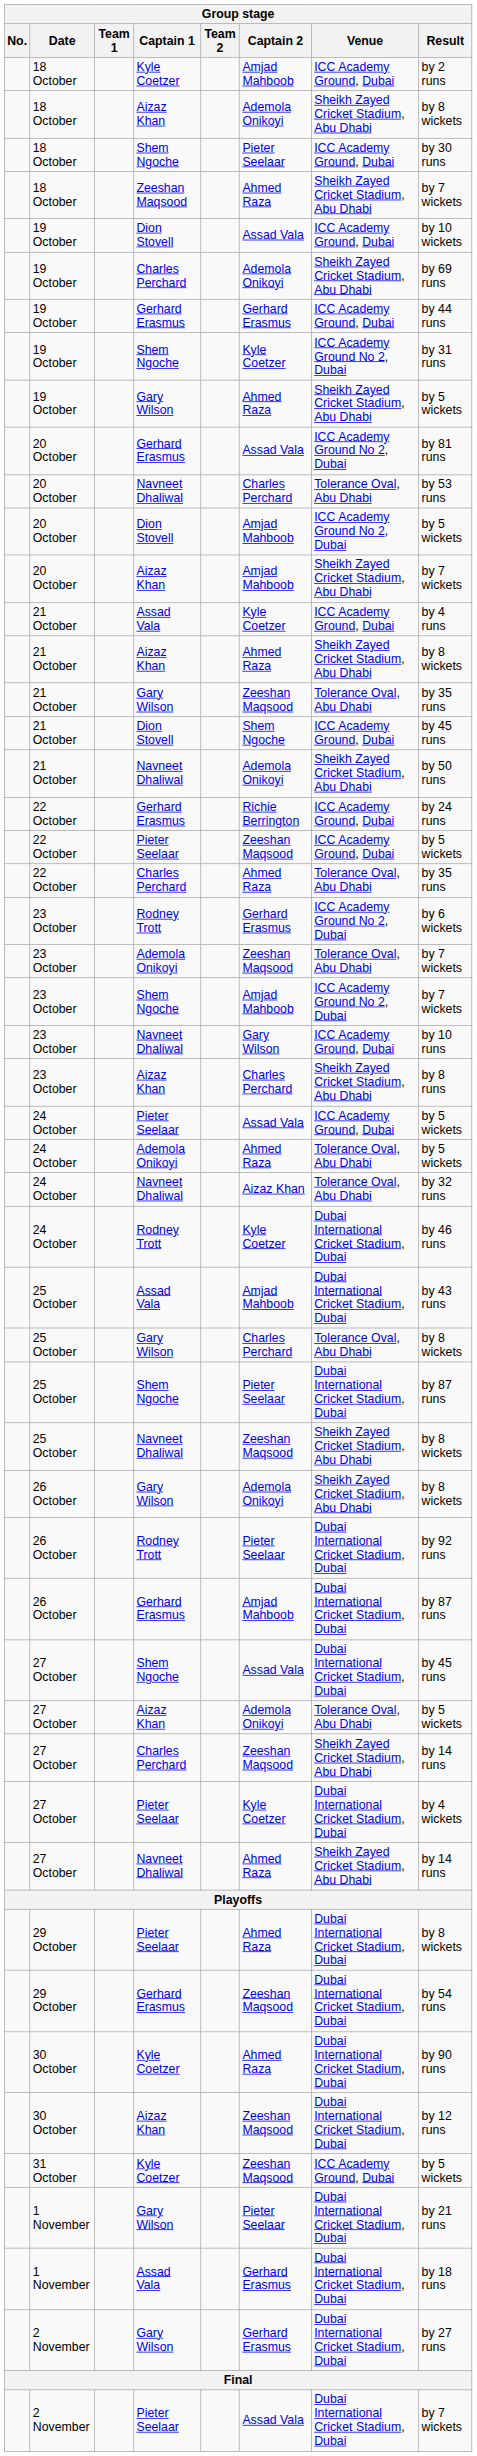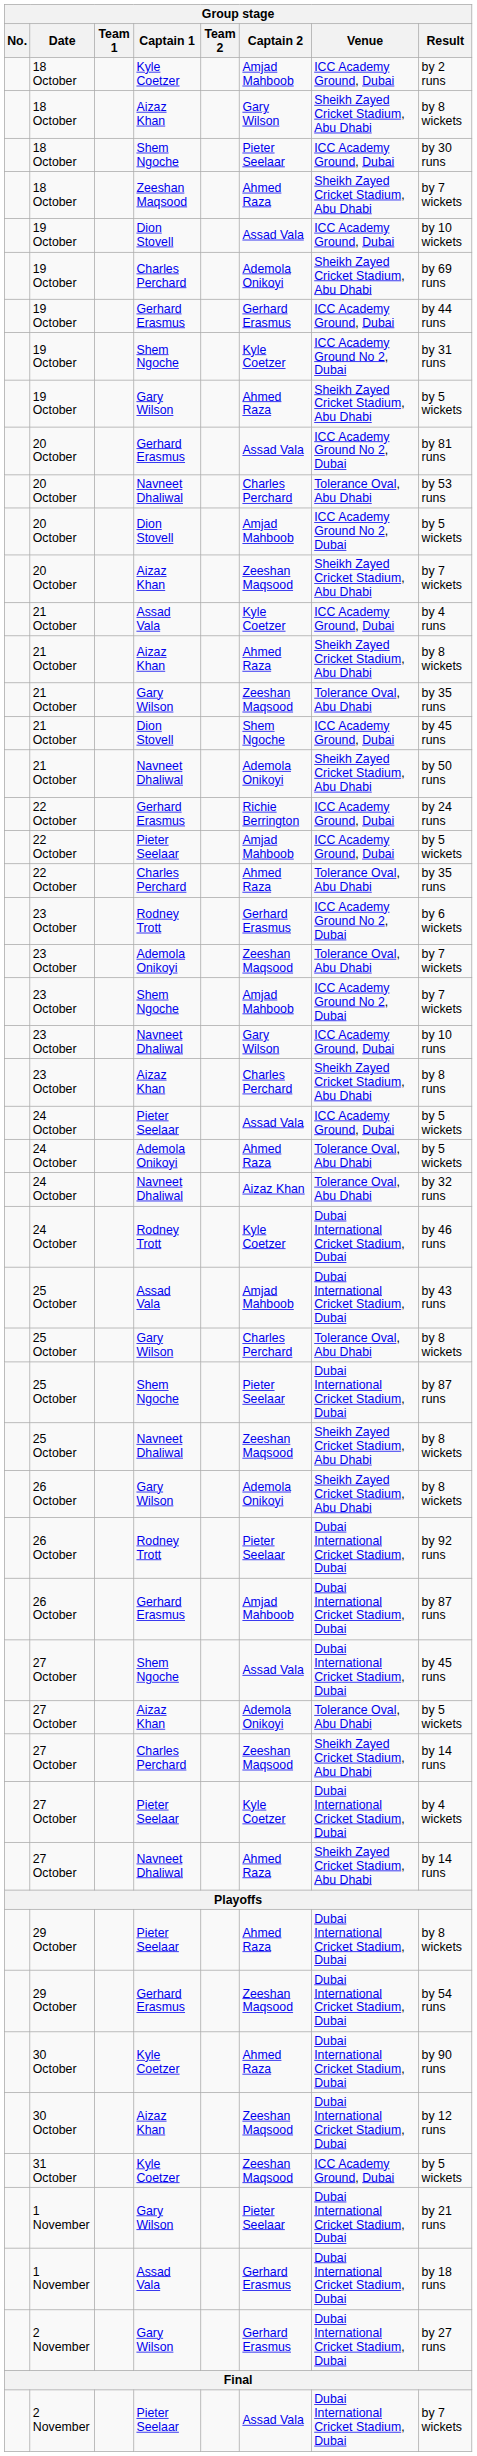 <table class="wikitable">
 <tr>
 <th colspan="9">Group stage</th>
 </tr>
 <tr>
 <th>No.</th>
 <th>Date</th>
 <th>Team 1</th>
 <th>Captain 1</th>
 <th>Team 2</th>
 <th>Captain 2</th>
 <th>Venue</th>
 <th>Result</th>
 </tr>
 <tr>
 <td></td>
 <td>18 October</td>
 <td></td>
 <td><a href='#'>Kyle Coetzer</a></td>
 <td></td>
 <td><a href='#'>Amjad Mahboob</a></td>
 <td><a href='#'>ICC Academy Ground</a>, <a href='#'>Dubai</a></td>
 <td> by 2 runs</td>
 </tr>
 <tr>
 <td></td>
 <td>18 October</td>
 <td></td>
 <td><a href='#'>Aizaz Khan</a></td>
 <td></td>
-<td><a href='#'>Ademola Onikoyi</a></td>
+<td><a href='#'>Gary Wilson</a></td>
 <td><a href='#'>Sheikh Zayed Cricket Stadium</a>, <a href='#'>Abu Dhabi</a></td>
 <td> by 8 wickets</td>
 </tr>
 <tr>
 <td></td>
 <td>18 October</td>
 <td></td>
 <td><a href='#'>Shem Ngoche</a></td>
 <td></td>
 <td><a href='#'>Pieter Seelaar</a></td>
 <td><a href='#'>ICC Academy Ground</a>, <a href='#'>Dubai</a></td>
 <td> by 30 runs</td>
 </tr>
 <tr>
 <td></td>
 <td>18 October</td>
 <td></td>
 <td><a href='#'>Zeeshan Maqsood</a></td>
 <td></td>
 <td><a href='#'>Ahmed Raza</a></td>
 <td><a href='#'>Sheikh Zayed Cricket Stadium</a>, <a href='#'>Abu Dhabi</a></td>
 <td> by 7 wickets</td>
 </tr>
 <tr>
 <td></td>
 <td>19 October</td>
 <td></td>
 <td><a href='#'>Dion Stovell</a></td>
 <td></td>
 <td><a href='#'>Assad Vala</a></td>
 <td><a href='#'>ICC Academy Ground</a>, <a href='#'>Dubai</a></td>
 <td> by 10 wickets</td>
 </tr>
 <tr>
 <td></td>
 <td>19 October</td>
 <td></td>
 <td><a href='#'>Charles Perchard</a></td>
 <td></td>
 <td><a href='#'>Ademola Onikoyi</a></td>
 <td><a href='#'>Sheikh Zayed Cricket Stadium</a>, <a href='#'>Abu Dhabi</a></td>
 <td> by 69 runs</td>
 </tr>
 <tr>
 <td></td>
 <td>19 October</td>
 <td></td>
 <td><a href='#'>Gerhard Erasmus</a></td>
 <td></td>
 <td><a href='#'>Gerhard Erasmus</a></td>
 <td><a href='#'>ICC Academy Ground</a>, <a href='#'>Dubai</a></td>
 <td> by 44 runs</td>
 </tr>
 <tr>
 <td></td>
 <td>19 October</td>
 <td></td>
 <td><a href='#'>Shem Ngoche</a></td>
 <td></td>
 <td><a href='#'>Kyle Coetzer</a></td>
 <td><a href='#'>ICC Academy Ground No 2</a>, <a href='#'>Dubai</a></td>
 <td> by 31 runs</td>
 </tr>
 <tr>
 <td></td>
 <td>19 October</td>
 <td></td>
 <td><a href='#'>Gary Wilson</a></td>
 <td></td>
 <td><a href='#'>Ahmed Raza</a></td>
 <td><a href='#'>Sheikh Zayed Cricket Stadium</a>, <a href='#'>Abu Dhabi</a></td>
 <td> by 5 wickets</td>
 </tr>
 <tr>
 <td></td>
 <td>20 October</td>
 <td></td>
 <td><a href='#'>Gerhard Erasmus</a></td>
 <td></td>
 <td><a href='#'>Assad Vala</a></td>
 <td><a href='#'>ICC Academy Ground No 2</a>, <a href='#'>Dubai</a></td>
 <td> by 81 runs</td>
 </tr>
 <tr>
 <td></td>
 <td>20 October</td>
 <td></td>
 <td><a href='#'>Navneet Dhaliwal</a></td>
 <td></td>
 <td><a href='#'>Charles Perchard</a></td>
 <td><a href='#'>Tolerance Oval</a>, <a href='#'>Abu Dhabi</a></td>
 <td> by 53 runs</td>
 </tr>
 <tr>
 <td></td>
 <td>20 October</td>
 <td></td>
 <td><a href='#'>Dion Stovell</a></td>
 <td></td>
 <td><a href='#'>Amjad Mahboob</a></td>
 <td><a href='#'>ICC Academy Ground No 2</a>, <a href='#'>Dubai</a></td>
 <td> by 5 wickets</td>
 </tr>
 <tr>
 <td></td>
 <td>20 October</td>
 <td></td>
 <td><a href='#'>Aizaz Khan</a></td>
 <td></td>
-<td><a href='#'>Amjad Mahboob</a></td>
+<td><a href='#'>Zeeshan Maqsood</a></td>
 <td><a href='#'>Sheikh Zayed Cricket Stadium</a>, <a href='#'>Abu Dhabi</a></td>
 <td> by 7 wickets</td>
 </tr>
 <tr>
 <td></td>
 <td>21 October</td>
 <td></td>
 <td><a href='#'>Assad Vala</a></td>
 <td></td>
 <td><a href='#'>Kyle Coetzer</a></td>
 <td><a href='#'>ICC Academy Ground</a>, <a href='#'>Dubai</a></td>
 <td> by 4 runs</td>
 </tr>
 <tr>
 <td></td>
 <td>21 October</td>
 <td></td>
 <td><a href='#'>Aizaz Khan</a></td>
 <td></td>
 <td><a href='#'>Ahmed Raza</a></td>
 <td><a href='#'>Sheikh Zayed Cricket Stadium</a>, <a href='#'>Abu Dhabi</a></td>
 <td> by 8 wickets</td>
 </tr>
 <tr>
 <td></td>
 <td>21 October</td>
 <td></td>
 <td><a href='#'>Gary Wilson</a></td>
 <td></td>
 <td><a href='#'>Zeeshan Maqsood</a></td>
 <td><a href='#'>Tolerance Oval</a>, <a href='#'>Abu Dhabi</a></td>
 <td> by 35 runs</td>
 </tr>
 <tr>
 <td></td>
 <td>21 October</td>
 <td></td>
 <td><a href='#'>Dion Stovell</a></td>
 <td></td>
 <td><a href='#'>Shem Ngoche</a></td>
 <td><a href='#'>ICC Academy Ground</a>, <a href='#'>Dubai</a></td>
 <td> by 45 runs</td>
 </tr>
 <tr>
 <td></td>
 <td>21 October</td>
 <td></td>
 <td><a href='#'>Navneet Dhaliwal</a></td>
 <td></td>
 <td><a href='#'>Ademola Onikoyi</a></td>
 <td><a href='#'>Sheikh Zayed Cricket Stadium</a>, <a href='#'>Abu Dhabi</a></td>
 <td> by 50 runs</td>
 </tr>
 <tr>
 <td></td>
 <td>22 October</td>
 <td></td>
 <td><a href='#'>Gerhard Erasmus</a></td>
 <td></td>
 <td><a href='#'>Richie Berrington</a></td>
 <td><a href='#'>ICC Academy Ground</a>, <a href='#'>Dubai</a></td>
 <td> by 24 runs</td>
 </tr>
 <tr>
 <td></td>
 <td>22 October</td>
 <td></td>
 <td><a href='#'>Pieter Seelaar</a></td>
 <td></td>
-<td><a href='#'>Zeeshan Maqsood</a></td>
+<td><a href='#'>Amjad Mahboob</a></td>
 <td><a href='#'>ICC Academy Ground</a>, <a href='#'>Dubai</a></td>
 <td> by 5 wickets</td>
 </tr>
 <tr>
 <td></td>
 <td>22 October</td>
 <td></td>
 <td><a href='#'>Charles Perchard</a></td>
 <td></td>
 <td><a href='#'>Ahmed Raza</a></td>
 <td><a href='#'>Tolerance Oval</a>, <a href='#'>Abu Dhabi</a></td>
 <td> by 35 runs</td>
 </tr>
 <tr>
 <td></td>
 <td>23 October</td>
 <td></td>
 <td><a href='#'>Rodney Trott</a></td>
 <td></td>
 <td><a href='#'>Gerhard Erasmus</a></td>
 <td><a href='#'>ICC Academy Ground No 2</a>, <a href='#'>Dubai</a></td>
 <td> by 6 wickets</td>
 </tr>
 <tr>
 <td></td>
 <td>23 October</td>
 <td></td>
 <td><a href='#'>Ademola Onikoyi</a></td>
 <td></td>
 <td><a href='#'>Zeeshan Maqsood</a></td>
 <td><a href='#'>Tolerance Oval</a>, <a href='#'>Abu Dhabi</a></td>
 <td> by 7 wickets</td>
 </tr>
 <tr>
 <td></td>
 <td>23 October</td>
 <td></td>
 <td><a href='#'>Shem Ngoche</a></td>
 <td></td>
 <td><a href='#'>Amjad Mahboob</a></td>
 <td><a href='#'>ICC Academy Ground No 2</a>, <a href='#'>Dubai</a></td>
 <td> by 7 wickets</td>
 </tr>
 <tr>
 <td></td>
 <td>23 October</td>
 <td></td>
 <td><a href='#'>Navneet Dhaliwal</a></td>
 <td></td>
 <td><a href='#'>Gary Wilson</a></td>
 <td><a href='#'>ICC Academy Ground</a>, <a href='#'>Dubai</a></td>
 <td> by 10 runs</td>
 </tr>
 <tr>
 <td></td>
 <td>23 October</td>
 <td></td>
 <td><a href='#'>Aizaz Khan</a></td>
 <td></td>
 <td><a href='#'>Charles Perchard</a></td>
 <td><a href='#'>Sheikh Zayed Cricket Stadium</a>, <a href='#'>Abu Dhabi</a></td>
 <td> by 8 runs</td>
 </tr>
 <tr>
 <td></td>
 <td>24 October</td>
 <td></td>
 <td><a href='#'>Pieter Seelaar</a></td>
 <td></td>
 <td><a href='#'>Assad Vala</a></td>
 <td><a href='#'>ICC Academy Ground</a>, <a href='#'>Dubai</a></td>
 <td> by 5 wickets</td>
 </tr>
 <tr>
 <td></td>
 <td>24 October</td>
 <td></td>
 <td><a href='#'>Ademola Onikoyi</a></td>
 <td></td>
 <td><a href='#'>Ahmed Raza</a></td>
 <td><a href='#'>Tolerance Oval</a>, <a href='#'>Abu Dhabi</a></td>
 <td> by 5 wickets</td>
 </tr>
 <tr>
 <td></td>
 <td>24 October</td>
 <td></td>
 <td><a href='#'>Navneet Dhaliwal</a></td>
 <td></td>
 <td><a href='#'>Aizaz Khan</a></td>
 <td><a href='#'>Tolerance Oval</a>, <a href='#'>Abu Dhabi</a></td>
 <td> by 32 runs</td>
 </tr>
 <tr>
 <td></td>
 <td>24 October</td>
 <td></td>
 <td><a href='#'>Rodney Trott</a></td>
 <td></td>
 <td><a href='#'>Kyle Coetzer</a></td>
 <td><a href='#'>Dubai International Cricket Stadium</a>, <a href='#'>Dubai</a></td>
 <td> by 46 runs</td>
 </tr>
 <tr>
 <td></td>
 <td>25 October</td>
 <td></td>
 <td><a href='#'>Assad Vala</a></td>
 <td></td>
 <td><a href='#'>Amjad Mahboob</a></td>
 <td><a href='#'>Dubai International Cricket Stadium</a>, <a href='#'>Dubai</a></td>
 <td> by 43 runs</td>
 </tr>
 <tr>
 <td></td>
 <td>25 October</td>
 <td></td>
 <td><a href='#'>Gary Wilson</a></td>
 <td></td>
 <td><a href='#'>Charles Perchard</a></td>
 <td><a href='#'>Tolerance Oval</a>, <a href='#'>Abu Dhabi</a></td>
 <td> by 8 wickets</td>
 </tr>
 <tr>
 <td></td>
 <td>25 October</td>
 <td></td>
 <td><a href='#'>Shem Ngoche</a></td>
 <td></td>
 <td><a href='#'>Pieter Seelaar</a></td>
 <td><a href='#'>Dubai International Cricket Stadium</a>, <a href='#'>Dubai</a></td>
 <td> by 87 runs</td>
 </tr>
 <tr>
 <td></td>
 <td>25 October</td>
 <td></td>
 <td><a href='#'>Navneet Dhaliwal</a></td>
 <td></td>
 <td><a href='#'>Zeeshan Maqsood</a></td>
 <td><a href='#'>Sheikh Zayed Cricket Stadium</a>, <a href='#'>Abu Dhabi</a></td>
 <td> by 8 wickets</td>
 </tr>
 <tr>
 <td></td>
 <td>26 October</td>
 <td></td>
 <td><a href='#'>Gary Wilson</a></td>
 <td></td>
 <td><a href='#'>Ademola Onikoyi</a></td>
 <td><a href='#'>Sheikh Zayed Cricket Stadium</a>, <a href='#'>Abu Dhabi</a></td>
 <td> by 8 wickets</td>
 </tr>
 <tr>
 <td></td>
 <td>26 October</td>
 <td></td>
 <td><a href='#'>Rodney Trott</a></td>
 <td></td>
 <td><a href='#'>Pieter Seelaar</a></td>
 <td><a href='#'>Dubai International Cricket Stadium</a>, <a href='#'>Dubai</a></td>
 <td> by 92 runs</td>
 </tr>
 <tr>
 <td></td>
 <td>26 October</td>
 <td></td>
 <td><a href='#'>Gerhard Erasmus</a></td>
 <td></td>
 <td><a href='#'>Amjad Mahboob</a></td>
 <td><a href='#'>Dubai International Cricket Stadium</a>, <a href='#'>Dubai</a></td>
 <td> by 87 runs</td>
 </tr>
 <tr>
 <td></td>
 <td>27 October</td>
 <td></td>
 <td><a href='#'>Shem Ngoche</a></td>
 <td></td>
 <td><a href='#'>Assad Vala</a></td>
 <td><a href='#'>Dubai International Cricket Stadium</a>, <a href='#'>Dubai</a></td>
 <td> by 45 runs</td>
 </tr>
 <tr>
 <td></td>
 <td>27 October</td>
 <td></td>
 <td><a href='#'>Aizaz Khan</a></td>
 <td></td>
 <td><a href='#'>Ademola Onikoyi</a></td>
 <td><a href='#'>Tolerance Oval</a>, <a href='#'>Abu Dhabi</a></td>
 <td> by 5 wickets</td>
 </tr>
 <tr>
 <td></td>
 <td>27 October</td>
 <td></td>
 <td><a href='#'>Charles Perchard</a></td>
 <td></td>
 <td><a href='#'>Zeeshan Maqsood</a></td>
 <td><a href='#'>Sheikh Zayed Cricket Stadium</a>, <a href='#'>Abu Dhabi</a></td>
 <td> by 14 runs</td>
 </tr>
 <tr>
 <td></td>
 <td>27 October</td>
 <td></td>
 <td><a href='#'>Pieter Seelaar</a></td>
 <td></td>
 <td><a href='#'>Kyle Coetzer</a></td>
 <td><a href='#'>Dubai International Cricket Stadium</a>, <a href='#'>Dubai</a></td>
 <td> by 4 wickets</td>
 </tr>
 <tr>
 <td></td>
 <td>27 October</td>
 <td></td>
 <td><a href='#'>Navneet Dhaliwal</a></td>
 <td></td>
 <td><a href='#'>Ahmed Raza</a></td>
 <td><a href='#'>Sheikh Zayed Cricket Stadium</a>, <a href='#'>Abu Dhabi</a></td>
 <td> by 14 runs</td>
 </tr>
 <tr>
 <th colspan="9">Playoffs</th>
 </tr>
 <tr>
 <td></td>
 <td>29 October</td>
 <td></td>
 <td><a href='#'>Pieter Seelaar</a></td>
 <td></td>
 <td><a href='#'>Ahmed Raza</a></td>
 <td><a href='#'>Dubai International Cricket Stadium</a>, <a href='#'>Dubai</a></td>
 <td> by 8 wickets</td>
 </tr>
 <tr>
 <td></td>
 <td>29 October</td>
 <td></td>
 <td><a href='#'>Gerhard Erasmus</a></td>
 <td></td>
 <td><a href='#'>Zeeshan Maqsood</a></td>
 <td><a href='#'>Dubai International Cricket Stadium</a>, <a href='#'>Dubai</a></td>
 <td> by 54 runs</td>
 </tr>
 <tr>
 <td></td>
 <td>30 October</td>
 <td></td>
 <td><a href='#'>Kyle Coetzer</a></td>
 <td></td>
 <td><a href='#'>Ahmed Raza</a></td>
 <td><a href='#'>Dubai International Cricket Stadium</a>, <a href='#'>Dubai</a></td>
 <td> by 90 runs</td>
 </tr>
 <tr>
 <td></td>
 <td>30 October</td>
 <td></td>
 <td><a href='#'>Aizaz Khan</a></td>
 <td></td>
 <td><a href='#'>Zeeshan Maqsood</a></td>
 <td><a href='#'>Dubai International Cricket Stadium</a>, <a href='#'>Dubai</a></td>
 <td> by 12 runs</td>
 </tr>
 <tr>
 <td></td>
 <td>31 October</td>
 <td></td>
 <td><a href='#'>Kyle Coetzer</a></td>
 <td></td>
 <td><a href='#'>Zeeshan Maqsood</a></td>
 <td><a href='#'>ICC Academy Ground</a>, <a href='#'>Dubai</a></td>
 <td> by 5 wickets</td>
 </tr>
 <tr>
 <td></td>
 <td>1 November</td>
 <td></td>
 <td><a href='#'>Gary Wilson</a></td>
 <td></td>
 <td><a href='#'>Pieter Seelaar</a></td>
 <td><a href='#'>Dubai International Cricket Stadium</a>, <a href='#'>Dubai</a></td>
 <td> by 21 runs</td>
 </tr>
 <tr>
 <td></td>
 <td>1 November</td>
 <td></td>
 <td><a href='#'>Assad Vala</a></td>
 <td></td>
 <td><a href='#'>Gerhard Erasmus</a></td>
 <td><a href='#'>Dubai International Cricket Stadium</a>, <a href='#'>Dubai</a></td>
 <td> by 18 runs</td>
 </tr>
 <tr>
 <td></td>
 <td>2 November</td>
 <td></td>
 <td><a href='#'>Gary Wilson</a></td>
 <td></td>
 <td><a href='#'>Gerhard Erasmus</a></td>
 <td><a href='#'>Dubai International Cricket Stadium</a>, <a href='#'>Dubai</a></td>
 <td> by 27 runs</td>
 </tr>
 <tr>
 <th colspan="9">Final</th>
 </tr>
 <tr>
 <td></td>
 <td>2 November</td>
 <td></td>
 <td><a href='#'>Pieter Seelaar</a></td>
 <td></td>
 <td><a href='#'>Assad Vala</a></td>
 <td><a href='#'>Dubai International Cricket Stadium</a>, <a href='#'>Dubai</a></td>
 <td> by 7 wickets</td>
 </tr>
 </table>
